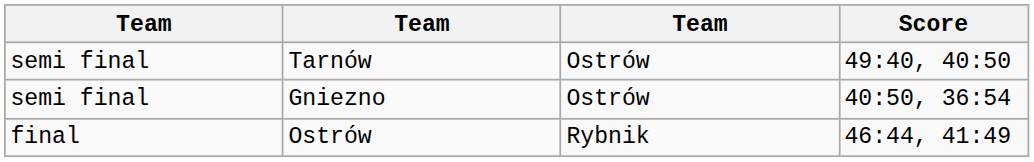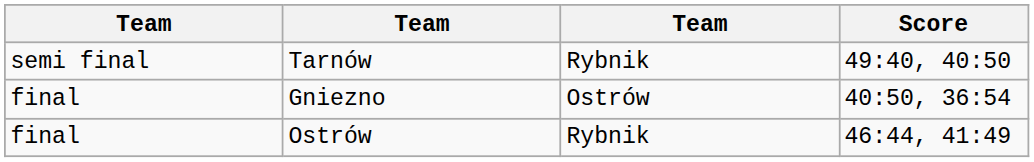 <table class="wikitable" style="font-size: 100%">
 <tr>
 <th width=150>Team</th>
 <th width=150>Team</th>
 <th width=150>Team</th>
 <th width=100>Score</th>
 </tr>
 <tr>
 <td>semi final</td>
 <td>Tarnów</td>
-<td>Ostrów</td>
+<td>Rybnik</td>
 <td>49:40, 40:50</td>
 </tr>
 <tr>
-<td>semi final</td>
+<td>final</td>
 <td>Gniezno</td>
 <td>Ostrów</td>
 <td>40:50, 36:54</td>
 </tr>
 <tr>
 <td>final</td>
 <td>Ostrów</td>
 <td>Rybnik</td>
 <td>46:44, 41:49</td>
 </tr>
 </table>
